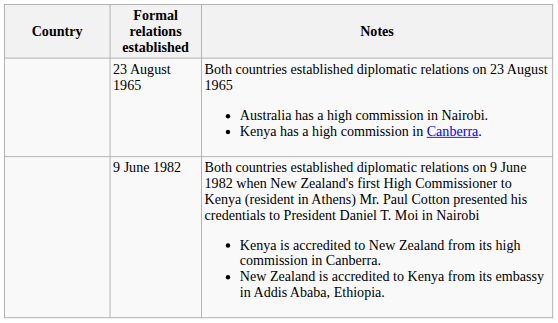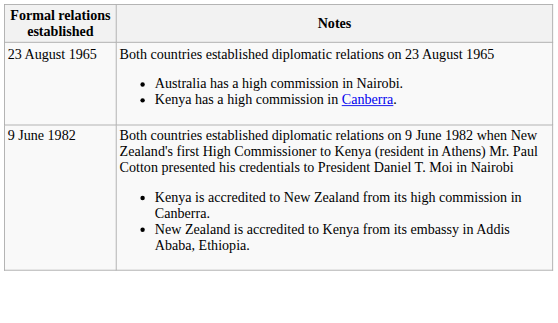 <table class="wikitable sortable" style="width:100%; margin:auto;">
 <tr>
-<th style="width:15%;">Country</th>
 <th style="width:12%;">Formal relations established</th>
 <th style="width:50%;">Notes</th>
 </tr>
 <tr valign="top">
-<td></td>
 <td>23 August 1965</td>
 <td>Both countries established diplomatic relations on 23 August 1965<br><ul><li>Australia has a high commission in Nairobi.</li><li>Kenya has a high commission in <a href='#'>Canberra</a>.</li></ul></td>
 </tr>
 <tr valign="top">
-<td></td>
 <td>9 June 1982</td>
 <td>Both countries established diplomatic relations on 9 June 1982 when New Zealand's first High Commissioner to Kenya (resident in Athens) Mr. Paul Cotton presented his credentials to President Daniel T. Moi in Nairobi<br><ul><li>Kenya is accredited to New Zealand from its high commission in Canberra.</li><li>New Zealand is accredited to Kenya from its embassy in Addis Ababa, Ethiopia.</li></ul></td>
 </tr>
 </table>
